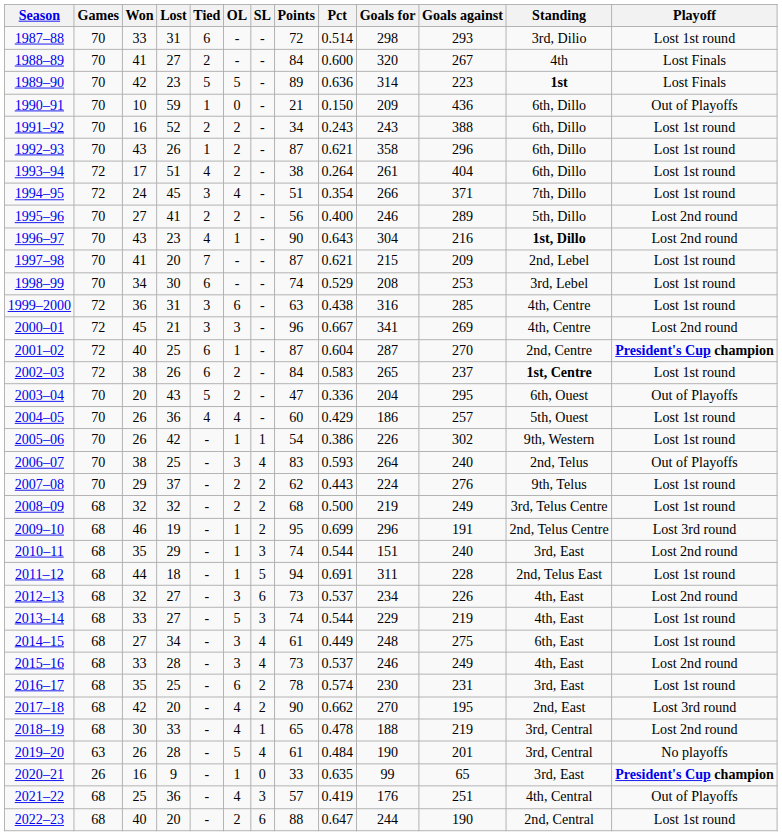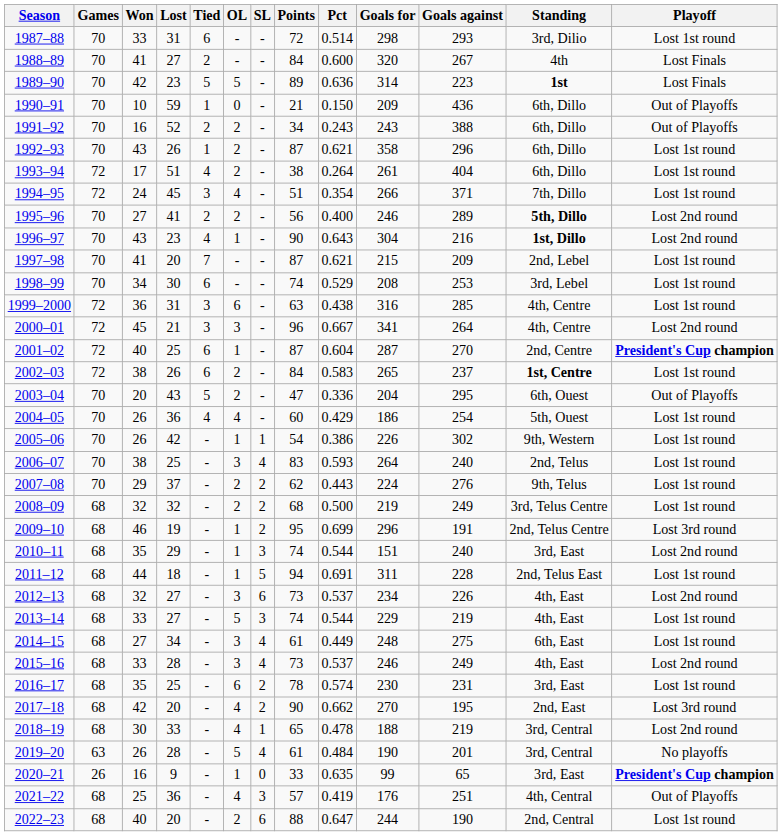 <table class="wikitable" style="text-align:center">
 <tr>
 <th><a href='#'>Season</a></th>
 <th>Games</th>
 <th>Won</th>
 <th>Lost</th>
 <th>Tied</th>
 <th>OL</th>
 <th>SL</th>
 <th>Points</th>
 <th>Pct</th>
 <th>Goals for</th>
 <th>Goals against</th>
 <th>Standing</th>
 <th>Playoff</th>
 </tr>
 <tr>
 <td><a href='#'>1987–88</a></td>
 <td>70</td>
 <td>33</td>
 <td>31</td>
 <td>6</td>
 <td>-</td>
 <td>-</td>
 <td>72</td>
 <td>0.514</td>
 <td>298</td>
 <td>293</td>
 <td>3rd, Dilio</td>
 <td>Lost 1st round</td>
 </tr>
 <tr>
 <td><a href='#'>1988–89</a></td>
 <td>70</td>
 <td>41</td>
 <td>27</td>
 <td>2</td>
 <td>-</td>
 <td>-</td>
 <td>84</td>
 <td>0.600</td>
 <td>320</td>
 <td>267</td>
 <td>4th</td>
 <td>Lost Finals</td>
 </tr>
 <tr>
 <td><a href='#'>1989–90</a></td>
 <td>70</td>
 <td>42</td>
 <td>23</td>
 <td>5</td>
 <td>5</td>
 <td>-</td>
 <td>89</td>
 <td>0.636</td>
 <td>314</td>
 <td>223</td>
 <td><strong>1st</strong></td>
 <td>Lost Finals</td>
 </tr>
 <tr>
 <td><a href='#'>1990–91</a></td>
 <td>70</td>
 <td>10</td>
 <td>59</td>
 <td>1</td>
 <td>0</td>
 <td>-</td>
 <td>21</td>
 <td>0.150</td>
 <td>209</td>
 <td>436</td>
 <td>6th, Dillo</td>
 <td>Out of Playoffs</td>
 </tr>
 <tr>
 <td><a href='#'>1991–92</a></td>
 <td>70</td>
 <td>16</td>
 <td>52</td>
 <td>2</td>
 <td>2</td>
 <td>-</td>
 <td>34</td>
 <td>0.243</td>
 <td>243</td>
 <td>388</td>
 <td>6th, Dillo</td>
-<td>Lost 1st round</td>
+<td>Out of Playoffs</td>
 </tr>
 <tr>
 <td><a href='#'>1992–93</a></td>
 <td>70</td>
 <td>43</td>
 <td>26</td>
 <td>1</td>
 <td>2</td>
 <td>-</td>
 <td>87</td>
 <td>0.621</td>
 <td>358</td>
 <td>296</td>
 <td>6th, Dillo</td>
 <td>Lost 1st round</td>
 </tr>
 <tr>
 <td><a href='#'>1993–94</a></td>
 <td>72</td>
 <td>17</td>
 <td>51</td>
 <td>4</td>
 <td>2</td>
 <td>-</td>
 <td>38</td>
 <td>0.264</td>
 <td>261</td>
 <td>404</td>
 <td>6th, Dillo</td>
 <td>Lost 1st round</td>
 </tr>
 <tr>
 <td><a href='#'>1994–95</a></td>
 <td>72</td>
 <td>24</td>
 <td>45</td>
 <td>3</td>
 <td>4</td>
 <td>-</td>
 <td>51</td>
 <td>0.354</td>
 <td>266</td>
 <td>371</td>
 <td>7th, Dillo</td>
 <td>Lost 1st round</td>
 </tr>
 <tr>
 <td><a href='#'>1995–96</a></td>
 <td>70</td>
 <td>27</td>
 <td>41</td>
 <td>2</td>
 <td>2</td>
 <td>-</td>
 <td>56</td>
 <td>0.400</td>
 <td>246</td>
 <td>289</td>
-<td>5th, Dillo</td>
+<td><strong>5th, Dillo</strong></td>
 <td>Lost 2nd round</td>
 </tr>
 <tr>
 <td><a href='#'>1996–97</a></td>
 <td>70</td>
 <td>43</td>
 <td>23</td>
 <td>4</td>
 <td>1</td>
 <td>-</td>
 <td>90</td>
 <td>0.643</td>
 <td>304</td>
 <td>216</td>
 <td><strong>1st, Dillo</strong></td>
 <td>Lost 2nd round</td>
 </tr>
 <tr>
 <td><a href='#'>1997–98</a></td>
 <td>70</td>
 <td>41</td>
 <td>20</td>
 <td>7</td>
 <td>-</td>
 <td>-</td>
 <td>87</td>
 <td>0.621</td>
 <td>215</td>
 <td>209</td>
 <td>2nd, Lebel</td>
 <td>Lost 1st round</td>
 </tr>
 <tr>
 <td><a href='#'>1998–99</a></td>
 <td>70</td>
 <td>34</td>
 <td>30</td>
 <td>6</td>
 <td>-</td>
 <td>-</td>
 <td>74</td>
 <td>0.529</td>
 <td>208</td>
 <td>253</td>
 <td>3rd, Lebel</td>
 <td>Lost 1st round</td>
 </tr>
 <tr>
 <td><a href='#'>1999–2000</a></td>
 <td>72</td>
 <td>36</td>
 <td>31</td>
 <td>3</td>
 <td>6</td>
 <td>-</td>
 <td>63</td>
 <td>0.438</td>
 <td>316</td>
 <td>285</td>
 <td>4th, Centre</td>
 <td>Lost 1st round</td>
 </tr>
 <tr>
 <td><a href='#'>2000–01</a></td>
 <td>72</td>
 <td>45</td>
 <td>21</td>
 <td>3</td>
 <td>3</td>
 <td>-</td>
 <td>96</td>
 <td>0.667</td>
 <td>341</td>
-<td>269</td>
+<td>264</td>
 <td>4th, Centre</td>
 <td>Lost 2nd round</td>
 </tr>
 <tr>
 <td><a href='#'>2001–02</a></td>
 <td>72</td>
 <td>40</td>
 <td>25</td>
 <td>6</td>
 <td>1</td>
 <td>-</td>
 <td>87</td>
 <td>0.604</td>
 <td>287</td>
 <td>270</td>
 <td>2nd, Centre</td>
 <td><strong><a href='#'>President's Cup</a> champion<br></strong></td>
 </tr>
 <tr>
 <td><a href='#'>2002–03</a></td>
 <td>72</td>
 <td>38</td>
 <td>26</td>
 <td>6</td>
 <td>2</td>
 <td>-</td>
 <td>84</td>
 <td>0.583</td>
 <td>265</td>
 <td>237</td>
 <td><strong>1st, Centre</strong></td>
 <td>Lost 1st round</td>
 </tr>
 <tr>
 <td><a href='#'>2003–04</a></td>
 <td>70</td>
 <td>20</td>
 <td>43</td>
 <td>5</td>
 <td>2</td>
 <td>-</td>
 <td>47</td>
 <td>0.336</td>
 <td>204</td>
 <td>295</td>
 <td>6th, Ouest</td>
 <td>Out of Playoffs</td>
 </tr>
 <tr>
 <td><a href='#'>2004–05</a></td>
 <td>70</td>
 <td>26</td>
 <td>36</td>
 <td>4</td>
 <td>4</td>
 <td>-</td>
 <td>60</td>
 <td>0.429</td>
 <td>186</td>
-<td>257</td>
+<td>254</td>
 <td>5th, Ouest</td>
 <td>Lost 1st round</td>
 </tr>
 <tr>
 <td><a href='#'>2005–06</a></td>
 <td>70</td>
 <td>26</td>
 <td>42</td>
 <td>-</td>
 <td>1</td>
 <td>1</td>
 <td>54</td>
 <td>0.386</td>
 <td>226</td>
 <td>302</td>
 <td>9th, Western</td>
 <td>Lost 1st round</td>
 </tr>
 <tr>
 <td><a href='#'>2006–07</a></td>
 <td>70</td>
 <td>38</td>
 <td>25</td>
 <td>-</td>
 <td>3</td>
 <td>4</td>
 <td>83</td>
 <td>0.593</td>
 <td>264</td>
 <td>240</td>
 <td>2nd, Telus</td>
-<td>Out of Playoffs</td>
+<td>Lost 1st round</td>
 </tr>
 <tr>
 <td><a href='#'>2007–08</a></td>
 <td>70</td>
 <td>29</td>
 <td>37</td>
 <td>-</td>
 <td>2</td>
 <td>2</td>
 <td>62</td>
 <td>0.443</td>
 <td>224</td>
 <td>276</td>
 <td>9th, Telus</td>
 <td>Lost 1st round</td>
 </tr>
 <tr>
 <td><a href='#'>2008–09</a></td>
 <td>68</td>
 <td>32</td>
 <td>32</td>
 <td>-</td>
 <td>2</td>
 <td>2</td>
 <td>68</td>
 <td>0.500</td>
 <td>219</td>
 <td>249</td>
 <td>3rd, Telus Centre</td>
 <td>Lost 1st round</td>
 </tr>
 <tr>
 <td><a href='#'>2009–10</a></td>
 <td>68</td>
 <td>46</td>
 <td>19</td>
 <td>-</td>
 <td>1</td>
 <td>2</td>
 <td>95</td>
 <td>0.699</td>
 <td>296</td>
 <td>191</td>
 <td>2nd, Telus Centre</td>
 <td>Lost 3rd round</td>
 </tr>
 <tr>
 <td><a href='#'>2010–11</a></td>
 <td>68</td>
 <td>35</td>
 <td>29</td>
 <td>-</td>
 <td>1</td>
 <td>3</td>
 <td>74</td>
 <td>0.544</td>
 <td>151</td>
 <td>240</td>
 <td>3rd, East</td>
 <td>Lost 2nd round</td>
 </tr>
 <tr>
 <td><a href='#'>2011–12</a></td>
 <td>68</td>
 <td>44</td>
 <td>18</td>
 <td>-</td>
 <td>1</td>
 <td>5</td>
 <td>94</td>
 <td>0.691</td>
 <td>311</td>
 <td>228</td>
 <td>2nd, Telus East</td>
 <td>Lost 1st round</td>
 </tr>
 <tr>
 <td><a href='#'>2012–13</a></td>
 <td>68</td>
 <td>32</td>
 <td>27</td>
 <td>-</td>
 <td>3</td>
 <td>6</td>
 <td>73</td>
 <td>0.537</td>
 <td>234</td>
 <td>226</td>
 <td>4th, East</td>
 <td>Lost 2nd round</td>
 </tr>
 <tr>
 <td><a href='#'>2013–14</a></td>
 <td>68</td>
 <td>33</td>
 <td>27</td>
 <td>-</td>
 <td>5</td>
 <td>3</td>
 <td>74</td>
 <td>0.544</td>
 <td>229</td>
 <td>219</td>
 <td>4th, East</td>
 <td>Lost 1st round</td>
 </tr>
 <tr>
 <td><a href='#'>2014–15</a></td>
 <td>68</td>
 <td>27</td>
 <td>34</td>
 <td>-</td>
 <td>3</td>
 <td>4</td>
 <td>61</td>
 <td>0.449</td>
 <td>248</td>
 <td>275</td>
 <td>6th, East</td>
 <td>Lost 1st round</td>
 </tr>
 <tr>
 <td><a href='#'>2015–16</a></td>
 <td>68</td>
 <td>33</td>
 <td>28</td>
 <td>-</td>
 <td>3</td>
 <td>4</td>
 <td>73</td>
 <td>0.537</td>
 <td>246</td>
 <td>249</td>
 <td>4th, East</td>
 <td>Lost 2nd round</td>
 </tr>
 <tr>
 <td><a href='#'>2016–17</a></td>
 <td>68</td>
 <td>35</td>
 <td>25</td>
 <td>-</td>
 <td>6</td>
 <td>2</td>
 <td>78</td>
 <td>0.574</td>
 <td>230</td>
 <td>231</td>
 <td>3rd, East</td>
 <td>Lost 1st round</td>
 </tr>
 <tr>
 <td><a href='#'>2017–18</a></td>
 <td>68</td>
 <td>42</td>
 <td>20</td>
 <td>-</td>
 <td>4</td>
 <td>2</td>
 <td>90</td>
 <td>0.662</td>
 <td>270</td>
 <td>195</td>
 <td>2nd, East</td>
 <td>Lost 3rd round</td>
 </tr>
 <tr>
 <td><a href='#'>2018–19</a></td>
 <td>68</td>
 <td>30</td>
 <td>33</td>
 <td>-</td>
 <td>4</td>
 <td>1</td>
 <td>65</td>
 <td>0.478</td>
 <td>188</td>
 <td>219</td>
 <td>3rd, Central</td>
 <td>Lost 2nd round</td>
 </tr>
 <tr>
 <td><a href='#'>2019–20</a></td>
 <td>63</td>
 <td>26</td>
 <td>28</td>
 <td>-</td>
 <td>5</td>
 <td>4</td>
 <td>61</td>
 <td>0.484</td>
 <td>190</td>
 <td>201</td>
 <td>3rd, Central</td>
 <td>No playoffs</td>
 </tr>
 <tr>
 <td><a href='#'>2020–21</a></td>
 <td>26</td>
 <td>16</td>
 <td>9</td>
 <td>-</td>
 <td>1</td>
 <td>0</td>
 <td>33</td>
 <td>0.635</td>
 <td>99</td>
 <td>65</td>
 <td>3rd, East</td>
 <td><strong><a href='#'>President's Cup</a> champion<br></strong></td>
 </tr>
 <tr>
 <td><a href='#'>2021–22</a></td>
 <td>68</td>
 <td>25</td>
 <td>36</td>
 <td>-</td>
 <td>4</td>
 <td>3</td>
 <td>57</td>
 <td>0.419</td>
 <td>176</td>
 <td>251</td>
 <td>4th, Central</td>
 <td>Out of Playoffs</td>
 </tr>
 <tr>
 <td><a href='#'>2022–23</a></td>
 <td>68</td>
 <td>40</td>
 <td>20</td>
 <td>-</td>
 <td>2</td>
 <td>6</td>
 <td>88</td>
 <td>0.647</td>
 <td>244</td>
 <td>190</td>
 <td>2nd, Central</td>
 <td>Lost 1st round</td>
 </tr>
 </table>
